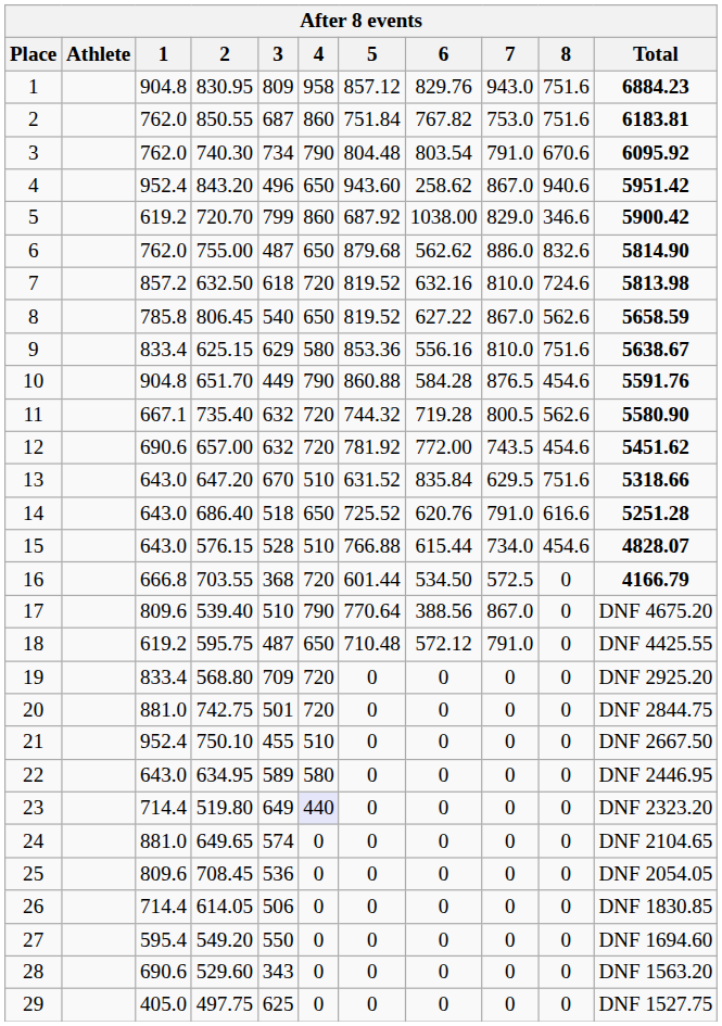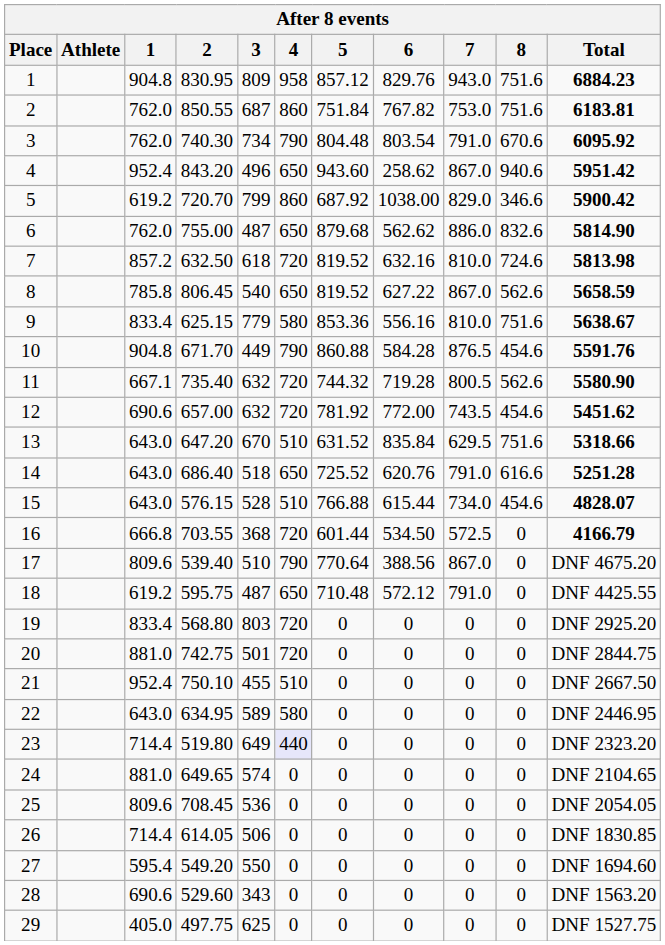 <table class=wikitable style="text-align:center">
 <tr>
 <th colspan=11><strong>After 8 events</strong></th>
 </tr>
 <tr>
 <th>Place</th>
 <th>Athlete</th>
 <th>1</th>
 <th>2</th>
 <th>3</th>
 <th>4</th>
 <th>5</th>
 <th>6</th>
 <th>7</th>
 <th>8</th>
 <th>Total</th>
 </tr>
 <tr>
 <td>1</td>
 <td align=left></td>
 <td>904.8</td>
 <td>830.95</td>
 <td>809</td>
 <td>958</td>
 <td>857.12</td>
 <td>829.76</td>
 <td>943.0</td>
 <td>751.6</td>
 <td><strong>6884.23</strong></td>
 </tr>
 <tr>
 <td>2</td>
 <td align=left></td>
 <td>762.0</td>
 <td>850.55</td>
 <td>687</td>
 <td>860</td>
 <td>751.84</td>
 <td>767.82</td>
 <td>753.0</td>
 <td>751.6</td>
 <td><strong>6183.81</strong></td>
 </tr>
 <tr>
 <td>3</td>
 <td align=left></td>
 <td>762.0</td>
 <td>740.30</td>
 <td>734</td>
 <td>790</td>
 <td>804.48</td>
 <td>803.54</td>
 <td>791.0</td>
 <td>670.6</td>
 <td><strong>6095.92</strong></td>
 </tr>
 <tr>
 <td>4</td>
 <td align=left></td>
 <td>952.4</td>
 <td>843.20</td>
 <td>496</td>
 <td>650</td>
 <td>943.60</td>
 <td>258.62</td>
 <td>867.0</td>
 <td>940.6</td>
 <td><strong>5951.42</strong></td>
 </tr>
 <tr>
 <td>5</td>
 <td align=left></td>
 <td>619.2</td>
 <td>720.70</td>
 <td>799</td>
 <td>860</td>
 <td>687.92</td>
 <td>1038.00</td>
 <td>829.0</td>
 <td>346.6</td>
 <td><strong>5900.42</strong></td>
 </tr>
 <tr>
 <td>6</td>
 <td align=left></td>
 <td>762.0</td>
 <td>755.00</td>
 <td>487</td>
 <td>650</td>
 <td>879.68</td>
 <td>562.62</td>
 <td>886.0</td>
 <td>832.6</td>
 <td><strong>5814.90</strong></td>
 </tr>
 <tr>
 <td>7</td>
 <td align=left></td>
 <td>857.2</td>
 <td>632.50</td>
 <td>618</td>
 <td>720</td>
 <td>819.52</td>
 <td>632.16</td>
 <td>810.0</td>
 <td>724.6</td>
 <td><strong>5813.98</strong></td>
 </tr>
 <tr>
 <td>8</td>
 <td align=left></td>
 <td>785.8</td>
 <td>806.45</td>
 <td>540</td>
 <td>650</td>
 <td>819.52</td>
 <td>627.22</td>
 <td>867.0</td>
 <td>562.6</td>
 <td><strong>5658.59</strong></td>
 </tr>
 <tr>
 <td>9</td>
 <td align=left></td>
 <td>833.4</td>
 <td>625.15</td>
-<td>629</td>
+<td>779</td>
 <td>580</td>
 <td>853.36</td>
 <td>556.16</td>
 <td>810.0</td>
 <td>751.6</td>
 <td><strong>5638.67</strong></td>
 </tr>
 <tr>
 <td>10</td>
 <td align=left></td>
 <td>904.8</td>
-<td>651.70</td>
+<td>671.70</td>
 <td>449</td>
 <td>790</td>
 <td>860.88</td>
 <td>584.28</td>
 <td>876.5</td>
 <td>454.6</td>
 <td><strong>5591.76</strong></td>
 </tr>
 <tr>
 <td>11</td>
 <td align=left></td>
 <td>667.1</td>
 <td>735.40</td>
 <td>632</td>
 <td>720</td>
 <td>744.32</td>
 <td>719.28</td>
 <td>800.5</td>
 <td>562.6</td>
 <td><strong>5580.90</strong></td>
 </tr>
 <tr>
 <td>12</td>
 <td align=left></td>
 <td>690.6</td>
 <td>657.00</td>
 <td>632</td>
 <td>720</td>
 <td>781.92</td>
 <td>772.00</td>
 <td>743.5</td>
 <td>454.6</td>
 <td><strong>5451.62</strong></td>
 </tr>
 <tr>
 <td>13</td>
 <td align=left></td>
 <td>643.0</td>
 <td>647.20</td>
 <td>670</td>
 <td>510</td>
 <td>631.52</td>
 <td>835.84</td>
 <td>629.5</td>
 <td>751.6</td>
 <td><strong>5318.66</strong></td>
 </tr>
 <tr>
 <td>14</td>
 <td align=left></td>
 <td>643.0</td>
 <td>686.40</td>
 <td>518</td>
 <td>650</td>
 <td>725.52</td>
 <td>620.76</td>
 <td>791.0</td>
 <td>616.6</td>
 <td><strong>5251.28</strong></td>
 </tr>
 <tr>
 <td>15</td>
 <td align=left></td>
 <td>643.0</td>
 <td>576.15</td>
 <td>528</td>
 <td>510</td>
 <td>766.88</td>
 <td>615.44</td>
 <td>734.0</td>
 <td>454.6</td>
 <td><strong>4828.07</strong></td>
 </tr>
 <tr>
 <td>16</td>
 <td align=left></td>
 <td>666.8</td>
 <td>703.55</td>
 <td>368</td>
 <td>720</td>
 <td>601.44</td>
 <td>534.50</td>
 <td>572.5</td>
 <td>0</td>
 <td><strong>4166.79</strong></td>
 </tr>
 <tr>
 <td>17</td>
 <td align=left></td>
 <td>809.6</td>
 <td>539.40</td>
 <td>510</td>
 <td>790</td>
 <td>770.64</td>
 <td>388.56</td>
 <td>867.0</td>
 <td>0</td>
 <td>DNF 4675.20</td>
 </tr>
 <tr>
 <td>18</td>
 <td align=left></td>
 <td>619.2</td>
 <td>595.75</td>
 <td>487</td>
 <td>650</td>
 <td>710.48</td>
 <td>572.12</td>
 <td>791.0</td>
 <td>0</td>
 <td>DNF 4425.55</td>
 </tr>
 <tr>
 <td>19</td>
 <td align=left></td>
 <td>833.4</td>
 <td>568.80</td>
-<td>709</td>
+<td>803</td>
 <td>720</td>
 <td>0</td>
 <td>0</td>
 <td>0</td>
 <td>0</td>
 <td>DNF 2925.20</td>
 </tr>
 <tr>
 <td>20</td>
 <td align=left></td>
 <td>881.0</td>
 <td>742.75</td>
 <td>501</td>
 <td>720</td>
 <td>0</td>
 <td>0</td>
 <td>0</td>
 <td>0</td>
 <td>DNF 2844.75</td>
 </tr>
 <tr>
 <td>21</td>
 <td align=left></td>
 <td>952.4</td>
 <td>750.10</td>
 <td>455</td>
 <td>510</td>
 <td>0</td>
 <td>0</td>
 <td>0</td>
 <td>0</td>
 <td>DNF 2667.50</td>
 </tr>
 <tr>
 <td>22</td>
 <td align=left></td>
 <td>643.0</td>
 <td>634.95</td>
 <td>589</td>
 <td>580</td>
 <td>0</td>
 <td>0</td>
 <td>0</td>
 <td>0</td>
 <td>DNF 2446.95</td>
 </tr>
 <tr>
 <td>23</td>
 <td align=left></td>
 <td>714.4</td>
 <td>519.80</td>
 <td>649</td>
 <td style="background: lavender;">440</td>
 <td>0</td>
 <td>0</td>
 <td>0</td>
 <td>0</td>
 <td>DNF 2323.20</td>
 </tr>
 <tr>
 <td>24</td>
 <td align=left></td>
 <td>881.0</td>
 <td>649.65</td>
 <td>574</td>
 <td>0</td>
 <td>0</td>
 <td>0</td>
 <td>0</td>
 <td>0</td>
 <td>DNF 2104.65</td>
 </tr>
 <tr>
 <td>25</td>
 <td align=left></td>
 <td>809.6</td>
 <td>708.45</td>
 <td>536</td>
 <td>0</td>
 <td>0</td>
 <td>0</td>
 <td>0</td>
 <td>0</td>
 <td>DNF 2054.05</td>
 </tr>
 <tr>
 <td>26</td>
 <td align=left></td>
 <td>714.4</td>
 <td>614.05</td>
 <td>506</td>
 <td>0</td>
 <td>0</td>
 <td>0</td>
 <td>0</td>
 <td>0</td>
 <td>DNF 1830.85</td>
 </tr>
 <tr>
 <td>27</td>
 <td align=left></td>
 <td>595.4</td>
 <td>549.20</td>
 <td>550</td>
 <td>0</td>
 <td>0</td>
 <td>0</td>
 <td>0</td>
 <td>0</td>
 <td>DNF 1694.60</td>
 </tr>
 <tr>
 <td>28</td>
 <td align=left></td>
 <td>690.6</td>
 <td>529.60</td>
 <td>343</td>
 <td>0</td>
 <td>0</td>
 <td>0</td>
 <td>0</td>
 <td>0</td>
 <td>DNF 1563.20</td>
 </tr>
 <tr>
 <td>29</td>
 <td align=left></td>
 <td>405.0</td>
 <td>497.75</td>
 <td>625</td>
 <td>0</td>
 <td>0</td>
 <td>0</td>
 <td>0</td>
 <td>0</td>
 <td>DNF 1527.75</td>
 </tr>
 </table>
